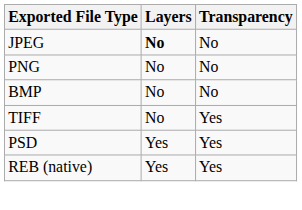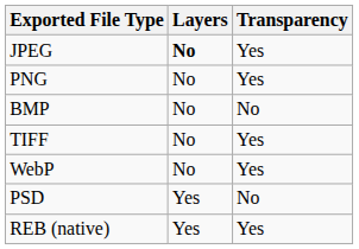 <table class="wikitable">
 <tr>
 <th>Exported File Type</th>
 <th>Layers</th>
 <th>Transparency</th>
 </tr>
 <tr>
 <td>JPEG</td>
 <td><strong>No</strong></td>
-<td>No</td>
+<td>Yes</td>
 </tr>
 <tr>
 <td>PNG</td>
 <td>No</td>
-<td>No</td>
+<td>Yes</td>
 </tr>
 <tr>
 <td>BMP</td>
 <td>No</td>
 <td>No</td>
 </tr>
 <tr>
 <td>TIFF</td>
 <td>No</td>
 <td>Yes</td>
 </tr>
 <tr>
+<td>WebP</td>
+<td>No</td>
+<td>Yes</td>
+</tr>
+<tr>
 <td>PSD</td>
 <td>Yes</td>
-<td>Yes</td>
+<td>No</td>
 </tr>
 <tr>
 <td>REB (native)</td>
 <td>Yes</td>
 <td>Yes</td>
 </tr>
 </table>
